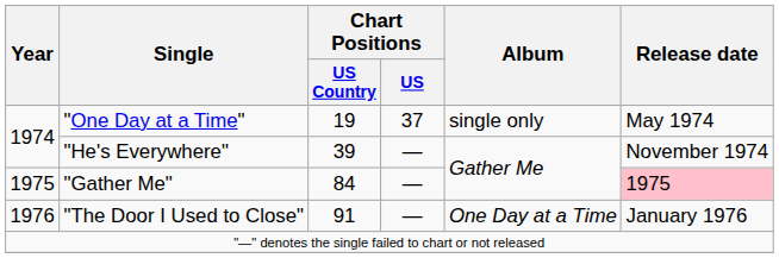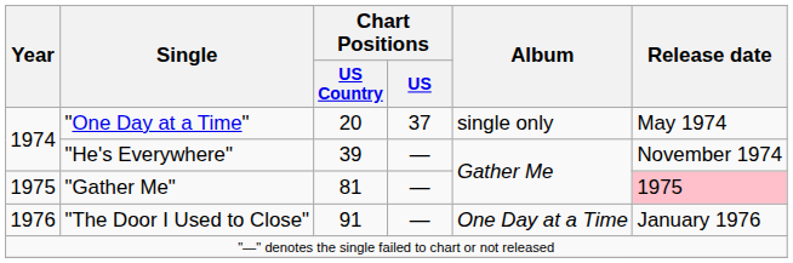 <table class="wikitable">
 <tr>
 <th rowspan="2">Year</th>
 <th rowspan="2">Single</th>
 <th colspan="2">Chart Positions</th>
 <th rowspan="2">Album</th>
 <th rowspan="2">Release date</th>
 </tr>
 <tr style="font-size:smaller;">
 <th width="45"><a href='#'>US Country</a></th>
 <th width="45"><a href='#'>US</a></th>
 </tr>
 <tr>
 <td rowspan="2">1974</td>
 <td>"<a href='#'>One Day at a Time</a>"</td>
-<td align="center">19</td>
+<td align="center">20</td>
 <td align="center">37</td>
 <td rowspan="1">single only</td>
 <td>May 1974</td>
 </tr>
 <tr>
 <td>"He's Everywhere"</td>
 <td align="center">39</td>
 <td align="center">—</td>
 <td rowspan="2"><em>Gather Me</em></td>
 <td>November 1974</td>
 </tr>
 <tr>
 <td>1975</td>
 <td>"Gather Me"</td>
-<td align="center">84</td>
+<td align="center">81</td>
 <td align="center">—</td>
 <td style="background: pink;">1975</td>
 </tr>
 <tr>
 <td>1976</td>
 <td>"The Door I Used to Close"</td>
 <td align="center">91</td>
 <td align="center">—</td>
 <td><em>One Day at a Time</em></td>
 <td>January 1976</td>
 </tr>
 <tr>
 <td align="center" colspan="10" style="font-size:8pt">"—" denotes the single failed to chart or not released</td>
 </tr>
 <tr>
 </tr>
 </table>
